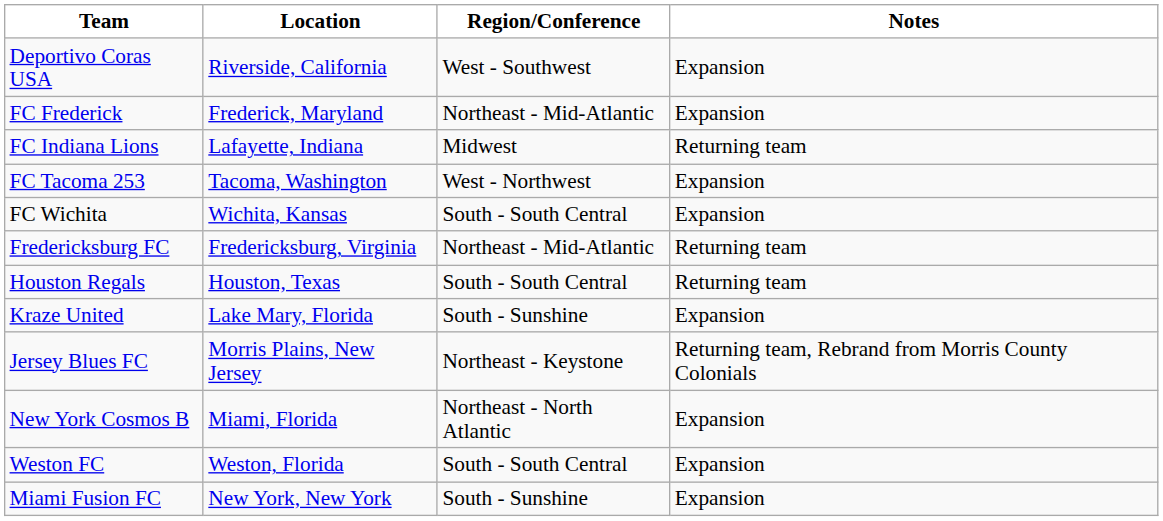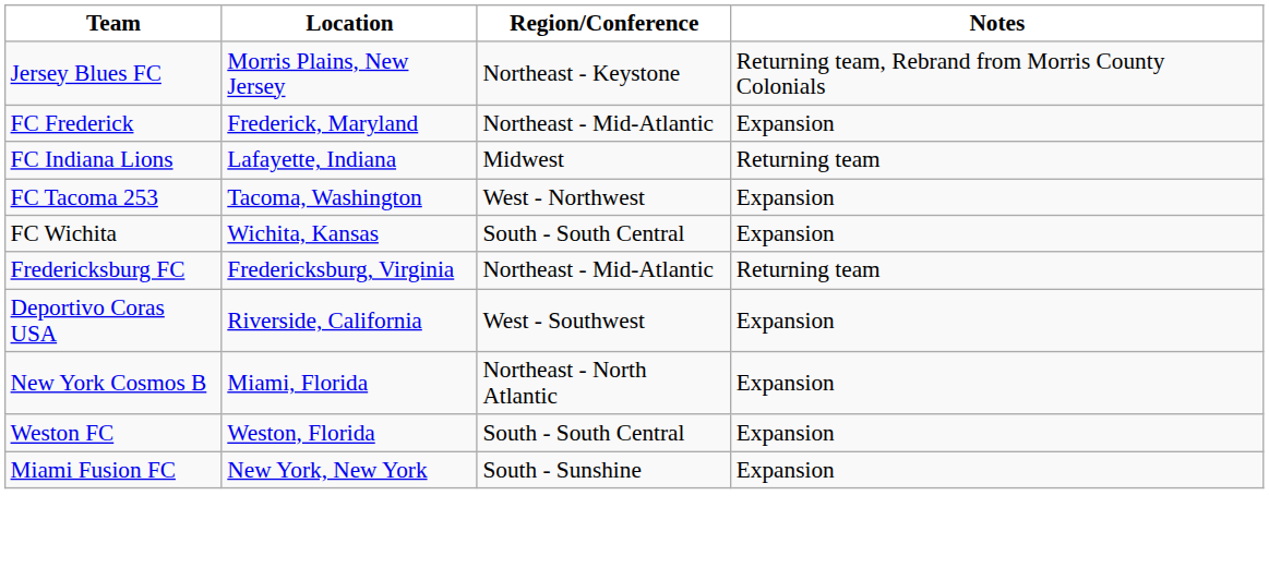 <table class="wikitable">
 <tr>
 <th style="background:white">Team</th>
 <th style="background:white">Location</th>
 <th style="background:white">Region/Conference</th>
 <th style="background:white">Notes</th>
 </tr>
 <tr>
-<td><a href='#'>Deportivo Coras USA</a></td>
-<td><a href='#'>Riverside, California</a></td>
-<td>West - Southwest</td>
-<td>Expansion</td>
+<td><a href='#'>Jersey Blues FC</a></td>
+<td><a href='#'>Morris Plains, New Jersey</a></td>
+<td>Northeast - Keystone</td>
+<td>Returning team, Rebrand from Morris County Colonials</td>
 </tr>
 <tr>
 <td><a href='#'>FC Frederick</a></td>
 <td><a href='#'>Frederick, Maryland</a></td>
 <td>Northeast - Mid-Atlantic</td>
 <td>Expansion</td>
 </tr>
 <tr>
 <td><a href='#'>FC Indiana Lions</a></td>
 <td><a href='#'>Lafayette, Indiana</a></td>
 <td>Midwest</td>
 <td>Returning team</td>
 </tr>
 <tr>
 <td><a href='#'>FC Tacoma 253</a></td>
 <td><a href='#'>Tacoma, Washington</a></td>
 <td>West - Northwest</td>
 <td>Expansion</td>
 </tr>
 <tr>
 <td>FC Wichita</td>
 <td><a href='#'>Wichita, Kansas</a></td>
 <td>South - South Central</td>
 <td>Expansion</td>
 </tr>
 <tr>
 <td><a href='#'>Fredericksburg FC</a></td>
 <td><a href='#'>Fredericksburg, Virginia</a></td>
 <td>Northeast - Mid-Atlantic</td>
 <td>Returning team</td>
 </tr>
 <tr>
-<td><a href='#'>Houston Regals</a></td>
-<td><a href='#'>Houston, Texas</a></td>
-<td>South - South Central</td>
-<td>Returning team</td>
-</tr>
-<tr>
-<td><a href='#'>Kraze United</a></td>
-<td><a href='#'>Lake Mary, Florida</a></td>
-<td>South - Sunshine</td>
+<td><a href='#'>Deportivo Coras USA</a></td>
+<td><a href='#'>Riverside, California</a></td>
+<td>West - Southwest</td>
 <td>Expansion</td>
-</tr>
-<tr>
-<td><a href='#'>Jersey Blues FC</a></td>
-<td><a href='#'>Morris Plains, New Jersey</a></td>
-<td>Northeast - Keystone</td>
-<td>Returning team, Rebrand from Morris County Colonials</td>
 </tr>
 <tr>
 <td><a href='#'>New York Cosmos B</a></td>
 <td><a href='#'>Miami, Florida</a></td>
 <td>Northeast - North Atlantic</td>
 <td>Expansion</td>
 </tr>
 <tr>
 <td><a href='#'>Weston FC</a></td>
 <td><a href='#'>Weston, Florida</a></td>
 <td>South - South Central</td>
 <td>Expansion</td>
 </tr>
 <tr>
 <td><a href='#'>Miami Fusion FC</a></td>
 <td><a href='#'>New York, New York</a></td>
 <td>South - Sunshine</td>
 <td>Expansion</td>
 </tr>
 </table>
